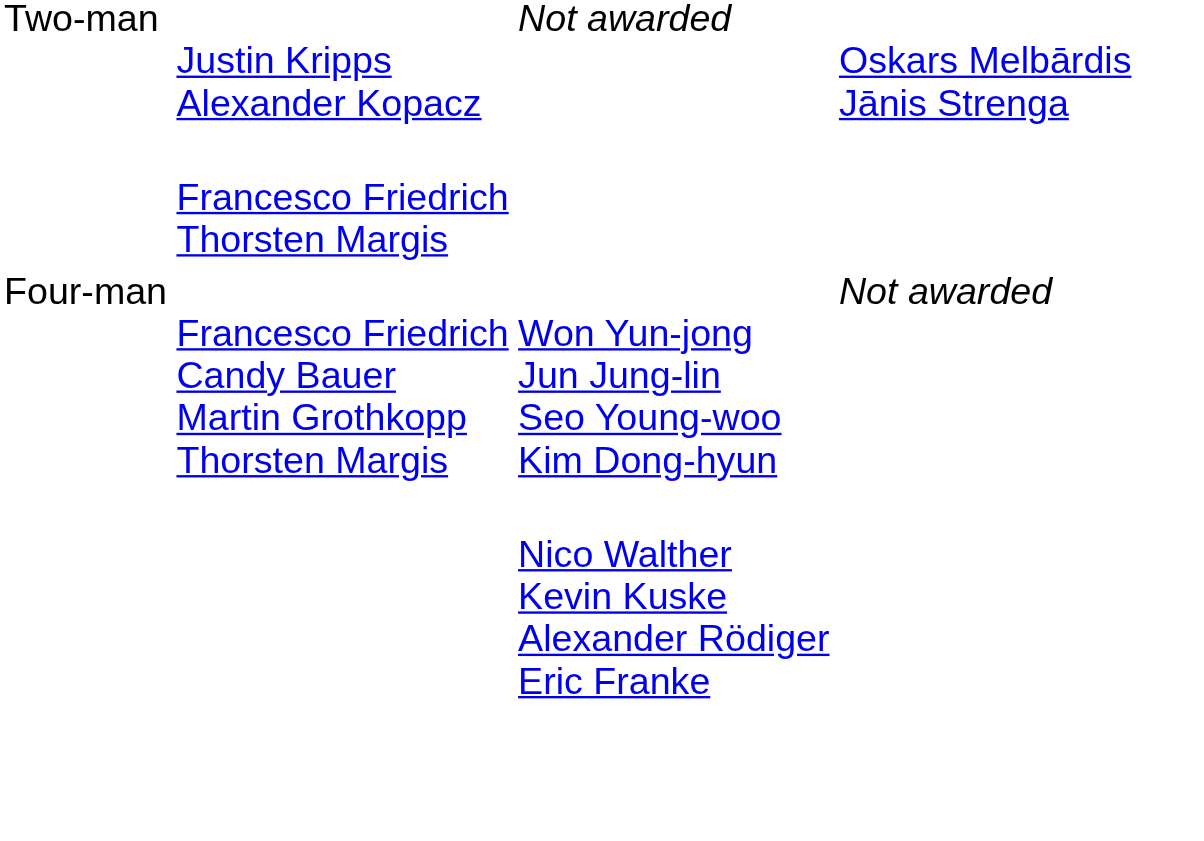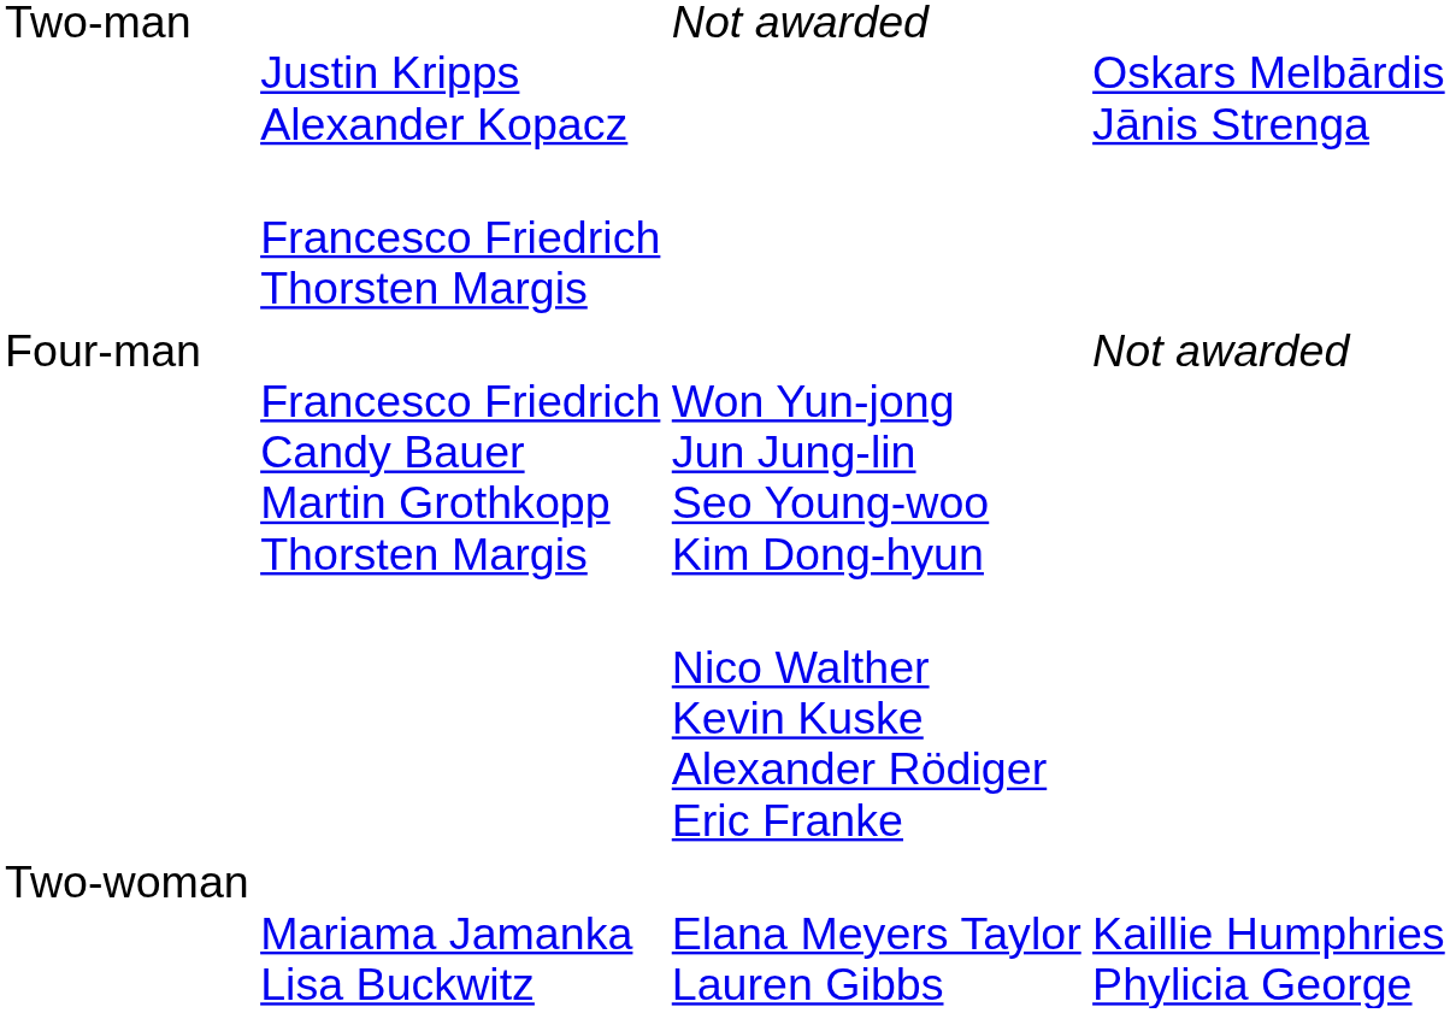 <table>
 <tr valign="top">
 <td rowspan="2">Two-man <br></td>
 <td><br><a href='#'>Justin Kripps</a><br><a href='#'>Alexander Kopacz</a></td>
 <td rowspan=2><em>Not awarded</em></td>
 <td rowspan=2><br><a href='#'>Oskars Melbārdis</a><br><a href='#'>Jānis Strenga</a></td>
 </tr>
 <tr>
 <td><br><a href='#'>Francesco Friedrich</a><br><a href='#'>Thorsten Margis</a></td>
 </tr>
 <tr valign="top">
 <td rowspan="2">Four-man <br></td>
 <td rowspan=2><br><a href='#'>Francesco Friedrich</a><br><a href='#'>Candy Bauer</a><br><a href='#'>Martin Grothkopp</a><br><a href='#'>Thorsten Margis</a></td>
 <td><br><a href='#'>Won Yun-jong</a><br><a href='#'>Jun Jung-lin</a><br><a href='#'>Seo Young-woo</a><br><a href='#'>Kim Dong-hyun</a></td>
 <td rowspan=2><em>Not awarded</em></td>
 </tr>
 <tr>
 <td><br><a href='#'>Nico Walther</a><br><a href='#'>Kevin Kuske</a><br><a href='#'>Alexander Rödiger</a><br><a href='#'>Eric Franke</a></td>
 </tr>
+<tr valign="top">
+<td>Two-woman <br></td>
+<td><br><a href='#'>Mariama Jamanka</a><br><a href='#'>Lisa Buckwitz</a></td>
+<td><br><a href='#'>Elana Meyers Taylor</a><br><a href='#'>Lauren Gibbs</a></td>
+<td><br><a href='#'>Kaillie Humphries</a><br><a href='#'>Phylicia George</a></td>
+</tr>
 </table>
